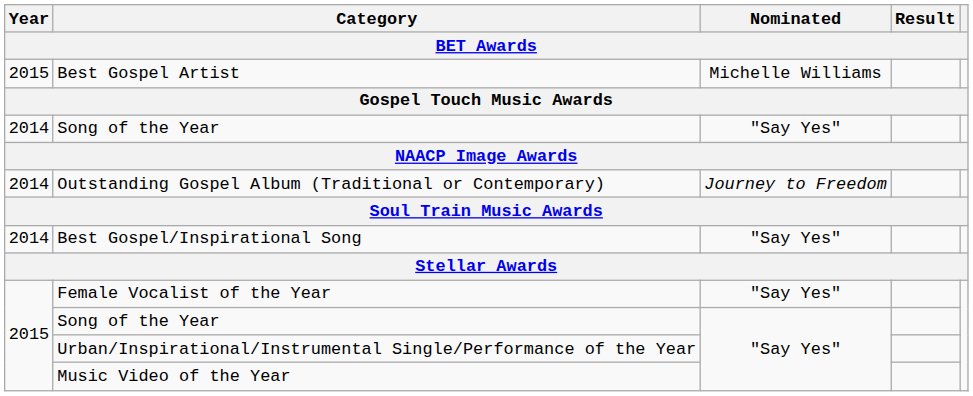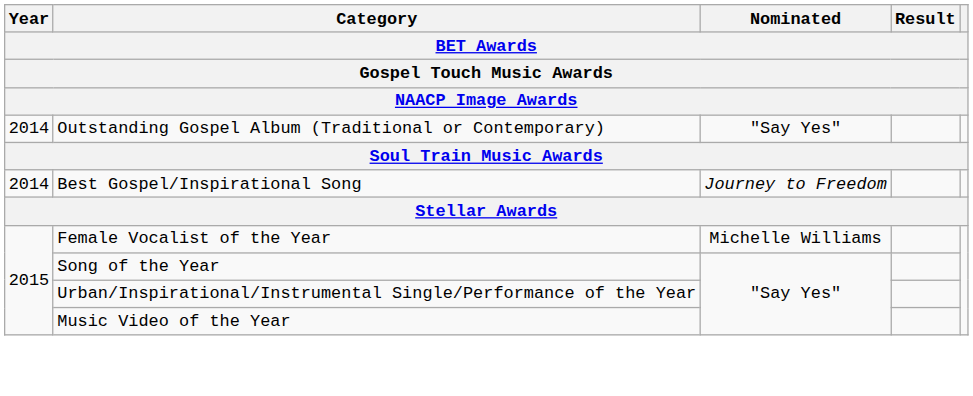 <table class="wikitable plainrowheaders">
 <tr>
 <th scope="col">Year</th>
 <th scope="col">Category</th>
 <th scope="col">Nominated</th>
 <th scope="col">Result</th>
 <th scope="col" class="unsortable"></th>
 </tr>
 <tr>
 <th align=center colspan="5"><strong><a href='#'>BET Awards</a></strong></th>
 </tr>
 <tr>
-<td align=center>2015</td>
-<td>Best Gospel Artist</td>
-<td align=center>Michelle Williams</td>
-<td></td>
-<td align=center></td>
-</tr>
-<tr>
 <th align=center colspan="5"><strong>Gospel Touch Music Awards</strong></th>
-</tr>
-<tr>
-<td align=center>2014</td>
-<td>Song of the Year</td>
-<td align=center>"Say Yes"</td>
-<td></td>
-<td align=center></td>
 </tr>
 <tr>
 <th align=center colspan="5"><strong><a href='#'>NAACP Image Awards</a></strong></th>
 </tr>
 <tr>
 <td align=center>2014</td>
 <td>Outstanding Gospel Album (Traditional or Contemporary)</td>
-<td align=center><em>Journey to Freedom</em></td>
+<td align=center>"Say Yes"</td>
 <td></td>
 <td align=center></td>
 </tr>
 <tr>
 <th align=center colspan="5"><strong><a href='#'>Soul Train Music Awards</a></strong></th>
 </tr>
 <tr>
 <td align=center>2014</td>
 <td>Best Gospel/Inspirational Song</td>
-<td align=center>"Say Yes"</td>
+<td align=center><em>Journey to Freedom</em></td>
 <td></td>
 <td align=center></td>
 </tr>
 <tr>
 <th align=center colspan="5"><strong><a href='#'>Stellar Awards</a></strong></th>
 </tr>
 <tr>
 <td align=center rowspan="4">2015</td>
 <td>Female Vocalist of the Year</td>
-<td align=center>"Say Yes"</td>
+<td align=center>Michelle Williams</td>
 <td></td>
 <td rowspan="4" align=center></td>
 </tr>
 <tr>
 <td>Song of the Year</td>
 <td align=center rowspan="3">"Say Yes"</td>
 <td></td>
 </tr>
 <tr>
 <td>Urban/Inspirational/Instrumental Single/Performance of the Year</td>
 <td></td>
 </tr>
 <tr>
 <td>Music Video of the Year</td>
 <td></td>
 </tr>
 </table>
